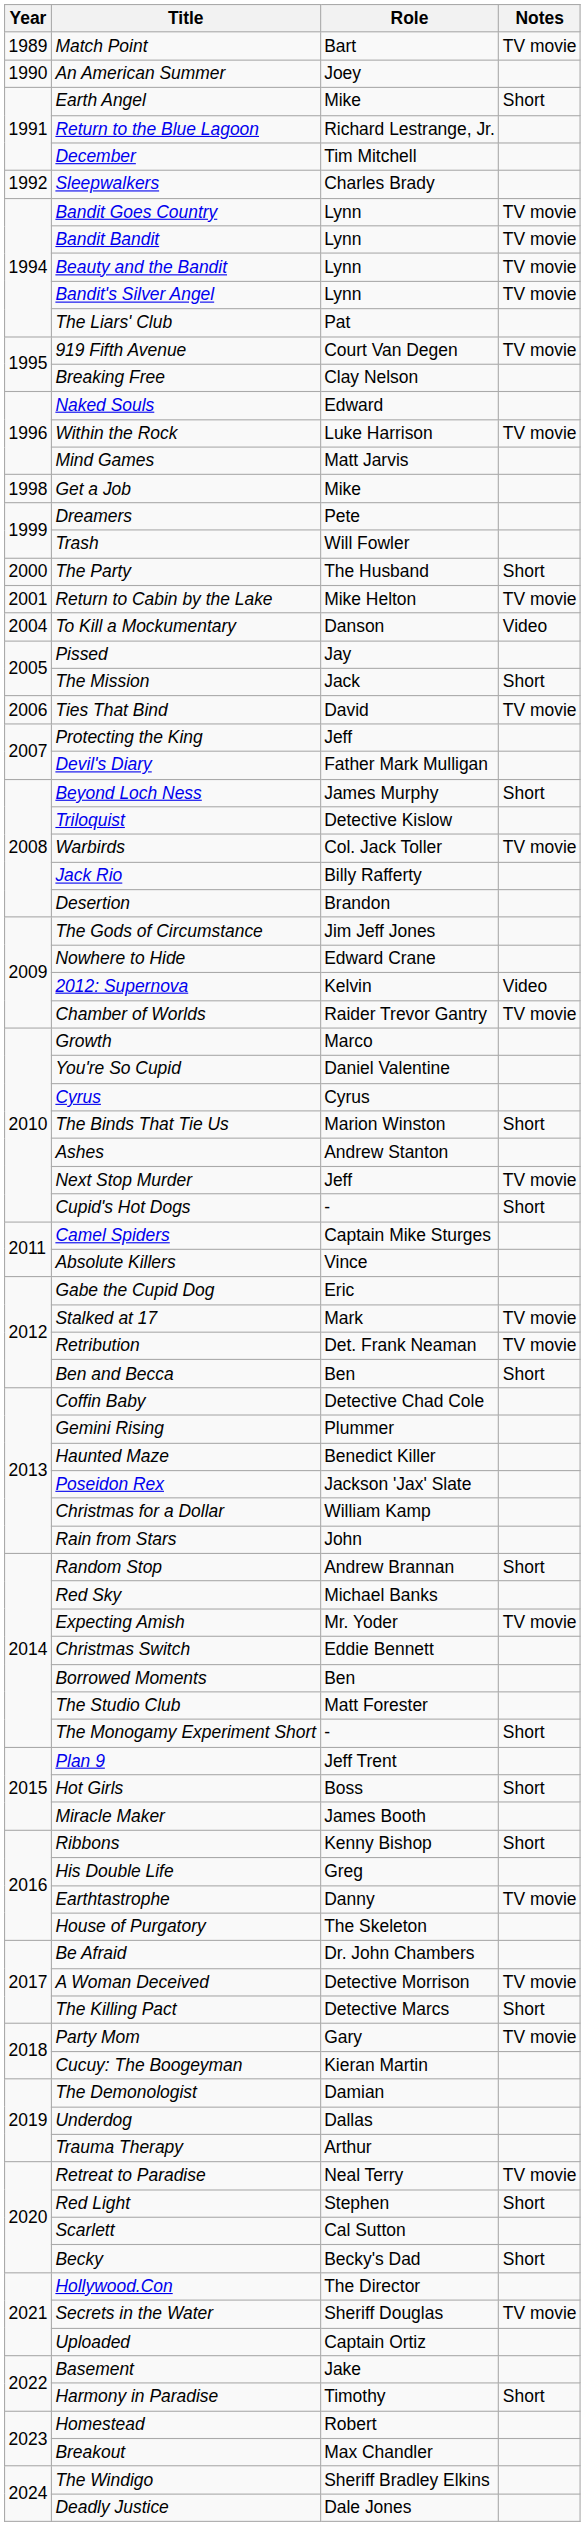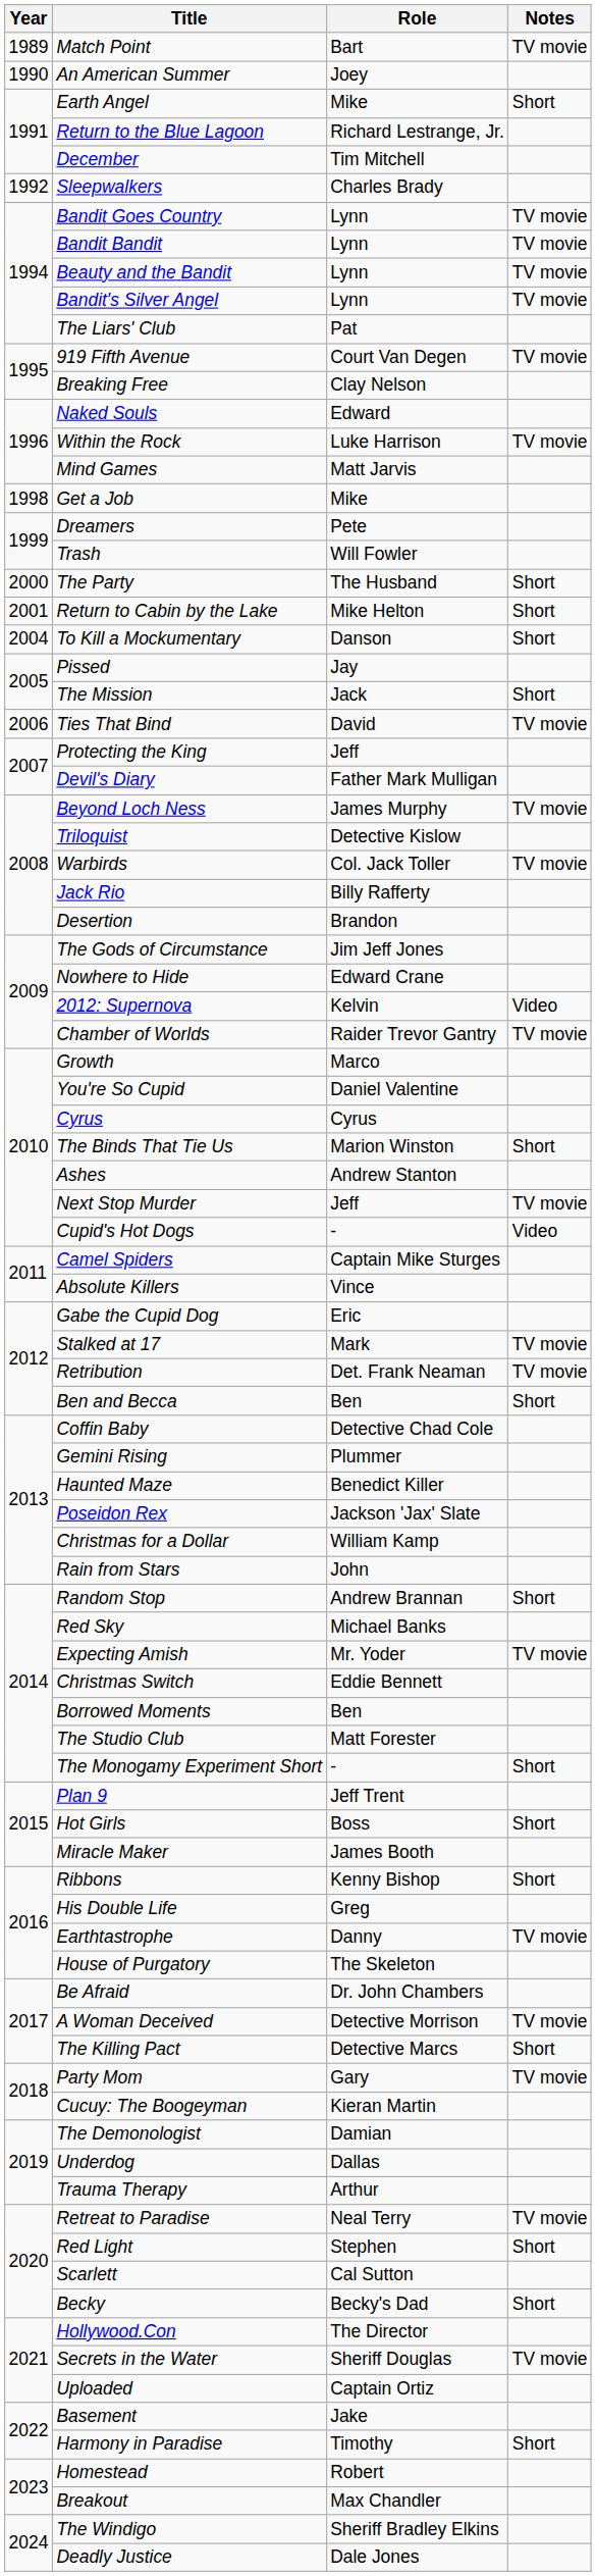 <table class="wikitable">
 <tr>
 <th>Year</th>
 <th>Title</th>
 <th>Role</th>
 <th>Notes</th>
 </tr>
 <tr>
 <td>1989</td>
 <td><em>Match Point</em></td>
 <td>Bart</td>
 <td>TV movie</td>
 </tr>
 <tr>
 <td>1990</td>
 <td><em>An American Summer</em></td>
 <td>Joey</td>
 <td></td>
 </tr>
 <tr>
 <td rowspan="3">1991</td>
 <td><em>Earth Angel</em></td>
 <td>Mike</td>
 <td>Short</td>
 </tr>
 <tr>
 <td><em><a href='#'>Return to the Blue Lagoon</a></em></td>
 <td>Richard Lestrange, Jr.</td>
 <td></td>
 </tr>
 <tr>
 <td><em><a href='#'>December</a></em></td>
 <td>Tim Mitchell</td>
 <td></td>
 </tr>
 <tr>
 <td>1992</td>
 <td><em><a href='#'>Sleepwalkers</a></em></td>
 <td>Charles Brady</td>
 <td></td>
 </tr>
 <tr>
 <td rowspan="5">1994</td>
 <td><em><a href='#'>Bandit Goes Country</a></em></td>
 <td>Lynn</td>
 <td>TV movie</td>
 </tr>
 <tr>
 <td><em><a href='#'>Bandit Bandit</a></em></td>
 <td>Lynn</td>
 <td>TV movie</td>
 </tr>
 <tr>
 <td><em><a href='#'>Beauty and the Bandit</a></em></td>
 <td>Lynn</td>
 <td>TV movie</td>
 </tr>
 <tr>
 <td><em><a href='#'>Bandit's Silver Angel</a></em></td>
 <td>Lynn</td>
 <td>TV movie</td>
 </tr>
 <tr>
 <td><em>The Liars' Club</em></td>
 <td>Pat</td>
 <td></td>
 </tr>
 <tr>
 <td rowspan="2">1995</td>
 <td><em>919 Fifth Avenue</em></td>
 <td>Court Van Degen</td>
 <td>TV movie</td>
 </tr>
 <tr>
 <td><em>Breaking Free</em></td>
 <td>Clay Nelson</td>
 <td></td>
 </tr>
 <tr>
 <td rowspan="3">1996</td>
 <td><em><a href='#'>Naked Souls</a></em></td>
 <td>Edward</td>
 <td></td>
 </tr>
 <tr>
 <td><em>Within the Rock</em></td>
 <td>Luke Harrison</td>
 <td>TV movie</td>
 </tr>
 <tr>
 <td><em>Mind Games</em></td>
 <td>Matt Jarvis</td>
 <td></td>
 </tr>
 <tr>
 <td>1998</td>
 <td><em>Get a Job</em></td>
 <td>Mike</td>
 <td></td>
 </tr>
 <tr>
 <td rowspan="2">1999</td>
 <td><em>Dreamers</em></td>
 <td>Pete</td>
 <td></td>
 </tr>
 <tr>
 <td><em>Trash</em></td>
 <td>Will Fowler</td>
 <td></td>
 </tr>
 <tr>
 <td>2000</td>
 <td><em>The Party</em></td>
 <td>The Husband</td>
 <td>Short</td>
 </tr>
 <tr>
 <td>2001</td>
 <td><em>Return to Cabin by the Lake</em></td>
 <td>Mike Helton</td>
-<td>TV movie</td>
+<td>Short</td>
 </tr>
 <tr>
 <td>2004</td>
 <td><em>To Kill a Mockumentary</em></td>
 <td>Danson</td>
-<td>Video</td>
+<td>Short</td>
 </tr>
 <tr>
 <td rowspan="2">2005</td>
 <td><em>Pissed</em></td>
 <td>Jay</td>
 <td></td>
 </tr>
 <tr>
 <td><em>The Mission</em></td>
 <td>Jack</td>
 <td>Short</td>
 </tr>
 <tr>
 <td>2006</td>
 <td><em>Ties That Bind</em></td>
 <td>David</td>
 <td>TV movie</td>
 </tr>
 <tr>
 <td rowspan="2">2007</td>
 <td><em>Protecting the King</em></td>
 <td>Jeff</td>
 <td></td>
 </tr>
 <tr>
 <td><em><a href='#'>Devil's Diary</a></em></td>
 <td>Father Mark Mulligan</td>
 <td></td>
 </tr>
 <tr>
 <td rowspan="5">2008</td>
 <td><em><a href='#'>Beyond Loch Ness</a></em></td>
 <td>James Murphy</td>
-<td>Short</td>
+<td>TV movie</td>
 </tr>
 <tr>
 <td><em><a href='#'>Triloquist</a></em></td>
 <td>Detective Kislow</td>
 <td></td>
 </tr>
 <tr>
 <td><em>Warbirds</em></td>
 <td>Col. Jack Toller</td>
 <td>TV movie</td>
 </tr>
 <tr>
 <td><em><a href='#'>Jack Rio</a></em></td>
 <td>Billy Rafferty</td>
 <td></td>
 </tr>
 <tr>
 <td><em>Desertion</em></td>
 <td>Brandon</td>
 <td></td>
 </tr>
 <tr>
 <td rowspan="4">2009</td>
 <td><em>The Gods of Circumstance</em></td>
 <td>Jim Jeff Jones</td>
 <td></td>
 </tr>
 <tr>
 <td><em>Nowhere to Hide</em></td>
 <td>Edward Crane</td>
 <td></td>
 </tr>
 <tr>
 <td><em><a href='#'>2012: Supernova</a></em></td>
 <td>Kelvin</td>
 <td>Video</td>
 </tr>
 <tr>
 <td><em>Chamber of Worlds</em></td>
 <td>Raider Trevor Gantry</td>
 <td>TV movie</td>
 </tr>
 <tr>
 <td rowspan="7">2010</td>
 <td><em>Growth</em></td>
 <td>Marco</td>
 <td></td>
 </tr>
 <tr>
 <td><em>You're So Cupid</em></td>
 <td>Daniel Valentine</td>
 <td></td>
 </tr>
 <tr>
 <td><em><a href='#'>Cyrus</a></em></td>
 <td>Cyrus</td>
 <td></td>
 </tr>
 <tr>
 <td><em>The Binds That Tie Us</em></td>
 <td>Marion Winston</td>
 <td>Short</td>
 </tr>
 <tr>
 <td><em>Ashes</em></td>
 <td>Andrew Stanton</td>
 <td></td>
 </tr>
 <tr>
 <td><em>Next Stop Murder</em></td>
 <td>Jeff</td>
 <td>TV movie</td>
 </tr>
 <tr>
 <td><em>Cupid's Hot Dogs</em></td>
 <td>-</td>
-<td>Short</td>
+<td>Video</td>
 </tr>
 <tr>
 <td rowspan="2">2011</td>
 <td><em><a href='#'>Camel Spiders</a></em></td>
 <td>Captain Mike Sturges</td>
 <td></td>
 </tr>
 <tr>
 <td><em>Absolute Killers</em></td>
 <td>Vince</td>
 <td></td>
 </tr>
 <tr>
 <td rowspan="4">2012</td>
 <td><em>Gabe the Cupid Dog</em></td>
 <td>Eric</td>
 <td></td>
 </tr>
 <tr>
 <td><em>Stalked at 17</em></td>
 <td>Mark</td>
 <td>TV movie</td>
 </tr>
 <tr>
 <td><em>Retribution</em></td>
 <td>Det. Frank Neaman</td>
 <td>TV movie</td>
 </tr>
 <tr>
 <td><em>Ben and Becca</em></td>
 <td>Ben</td>
 <td>Short</td>
 </tr>
 <tr>
 <td rowspan="6">2013</td>
 <td><em>Coffin Baby</em></td>
 <td>Detective Chad Cole</td>
 <td></td>
 </tr>
 <tr>
 <td><em>Gemini Rising</em></td>
 <td>Plummer</td>
 <td></td>
 </tr>
 <tr>
 <td><em>Haunted Maze</em></td>
 <td>Benedict Killer</td>
 <td></td>
 </tr>
 <tr>
 <td><em><a href='#'>Poseidon Rex</a></em></td>
 <td>Jackson 'Jax' Slate</td>
 <td></td>
 </tr>
 <tr>
 <td><em>Christmas for a Dollar</em></td>
 <td>William Kamp</td>
 <td></td>
 </tr>
 <tr>
 <td><em>Rain from Stars</em></td>
 <td>John</td>
 <td></td>
 </tr>
 <tr>
 <td rowspan="7">2014</td>
 <td><em>Random Stop</em></td>
 <td>Andrew Brannan</td>
 <td>Short</td>
 </tr>
 <tr>
 <td><em>Red Sky</em></td>
 <td>Michael Banks</td>
 <td></td>
 </tr>
 <tr>
 <td><em>Expecting Amish</em></td>
 <td>Mr. Yoder</td>
 <td>TV movie</td>
 </tr>
 <tr>
 <td><em>Christmas Switch</em></td>
 <td>Eddie Bennett</td>
 <td></td>
 </tr>
 <tr>
 <td><em>Borrowed Moments</em></td>
 <td>Ben</td>
 <td></td>
 </tr>
 <tr>
 <td><em>The Studio Club</em></td>
 <td>Matt Forester</td>
 <td></td>
 </tr>
 <tr>
 <td><em>The Monogamy Experiment Short</em></td>
 <td>-</td>
 <td>Short</td>
 </tr>
 <tr>
 <td rowspan="3">2015</td>
 <td><a href='#'><em>Plan 9</em></a></td>
 <td>Jeff Trent</td>
 <td></td>
 </tr>
 <tr>
 <td><em>Hot Girls</em></td>
 <td>Boss</td>
 <td>Short</td>
 </tr>
 <tr>
 <td><em>Miracle Maker</em></td>
 <td>James Booth</td>
 <td></td>
 </tr>
 <tr>
 <td rowspan="4">2016</td>
 <td><em>Ribbons</em></td>
 <td>Kenny Bishop</td>
 <td>Short</td>
 </tr>
 <tr>
 <td><em>His Double Life</em></td>
 <td>Greg</td>
 <td></td>
 </tr>
 <tr>
 <td><em>Earthtastrophe</em></td>
 <td>Danny</td>
 <td>TV movie</td>
 </tr>
 <tr>
 <td><em>House of Purgatory</em></td>
 <td>The Skeleton</td>
 <td></td>
 </tr>
 <tr>
 <td rowspan="3">2017</td>
 <td><em>Be Afraid</em></td>
 <td>Dr. John Chambers</td>
 <td></td>
 </tr>
 <tr>
 <td><em>A Woman Deceived</em></td>
 <td>Detective Morrison</td>
 <td>TV movie</td>
 </tr>
 <tr>
 <td><em>The Killing Pact</em></td>
 <td>Detective Marcs</td>
 <td>Short</td>
 </tr>
 <tr>
 <td rowspan="2">2018</td>
 <td><em>Party Mom</em></td>
 <td>Gary</td>
 <td>TV movie</td>
 </tr>
 <tr>
 <td><em>Cucuy: The Boogeyman</em></td>
 <td>Kieran Martin</td>
 <td></td>
 </tr>
 <tr>
 <td rowspan="3">2019</td>
 <td><em>The Demonologist</em></td>
 <td>Damian</td>
 <td></td>
 </tr>
 <tr>
 <td><em>Underdog</em></td>
 <td>Dallas</td>
 <td></td>
 </tr>
 <tr>
 <td><em>Trauma Therapy</em></td>
 <td>Arthur</td>
 <td></td>
 </tr>
 <tr>
 <td rowspan="4">2020</td>
 <td><em>Retreat to Paradise</em></td>
 <td>Neal Terry</td>
 <td>TV movie</td>
 </tr>
 <tr>
 <td><em>Red Light</em></td>
 <td>Stephen</td>
 <td>Short</td>
 </tr>
 <tr>
 <td><em>Scarlett</em></td>
 <td>Cal Sutton</td>
 <td></td>
 </tr>
 <tr>
 <td><em>Becky</em></td>
 <td>Becky's Dad</td>
 <td>Short</td>
 </tr>
 <tr>
 <td rowspan="3">2021</td>
 <td><em><a href='#'>Hollywood.Con</a></em></td>
 <td>The Director</td>
 <td></td>
 </tr>
 <tr>
 <td><em>Secrets in the Water</em></td>
 <td>Sheriff Douglas</td>
 <td>TV movie</td>
 </tr>
 <tr>
 <td><em>Uploaded</em></td>
 <td>Captain Ortiz</td>
 <td></td>
 </tr>
 <tr>
 <td rowspan="2">2022</td>
 <td><em>Basement</em></td>
 <td>Jake</td>
 <td></td>
 </tr>
 <tr>
 <td><em>Harmony in Paradise</em></td>
 <td>Timothy</td>
 <td>Short</td>
 </tr>
 <tr>
 <td rowspan="2">2023</td>
 <td><em>Homestead</em></td>
 <td>Robert</td>
 <td></td>
 </tr>
 <tr>
 <td><em>Breakout</em></td>
 <td>Max Chandler</td>
 <td></td>
 </tr>
 <tr>
 <td rowspan="2">2024</td>
 <td><em>The Windigo</em></td>
 <td>Sheriff Bradley Elkins</td>
 <td></td>
 </tr>
 <tr>
 <td><em>Deadly Justice</em></td>
 <td>Dale Jones</td>
 <td></td>
 </tr>
 </table>
